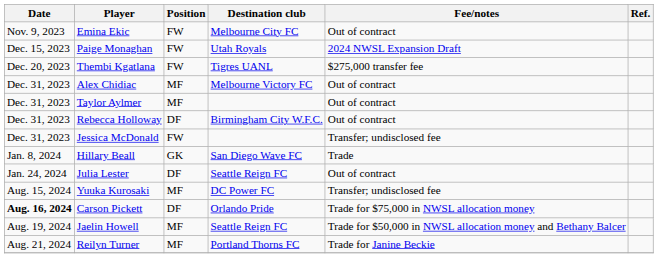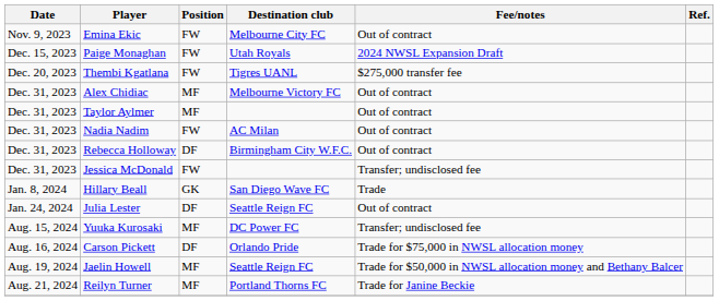 <table class="wikitable">
 <tr>
 <th scope="col">Date</th>
 <th scope="col">Player</th>
 <th scope="col">Position</th>
 <th scope="col">Destination club</th>
 <th scope="col">Fee/notes</th>
 <th scope="col">Ref.</th>
 </tr>
 <tr>
 <td>Nov. 9, 2023</td>
 <td><a href='#'>Emina Ekic</a></td>
 <td>FW</td>
 <td><a href='#'>Melbourne City FC</a></td>
 <td>Out of contract</td>
 <td></td>
 </tr>
 <tr>
 <td>Dec. 15, 2023</td>
 <td><a href='#'>Paige Monaghan</a></td>
 <td>FW</td>
 <td><a href='#'>Utah Royals</a></td>
 <td><a href='#'>2024 NWSL Expansion Draft</a></td>
 <td></td>
 </tr>
 <tr>
 <td>Dec. 20, 2023</td>
 <td><a href='#'>Thembi Kgatlana</a></td>
 <td>FW</td>
 <td><a href='#'>Tigres UANL</a></td>
 <td>$275,000 transfer fee</td>
 <td></td>
 </tr>
 <tr>
 <td>Dec. 31, 2023</td>
 <td><a href='#'>Alex Chidiac</a></td>
 <td>MF</td>
 <td><a href='#'>Melbourne Victory FC</a></td>
 <td>Out of contract</td>
 <td></td>
 </tr>
 <tr>
 <td>Dec. 31, 2023</td>
 <td><a href='#'>Taylor Aylmer</a></td>
 <td>MF</td>
 <td></td>
 <td>Out of contract</td>
 <td></td>
 </tr>
 <tr>
 <td>Dec. 31, 2023</td>
+<td><a href='#'>Nadia Nadim</a></td>
+<td>FW</td>
+<td><a href='#'>AC Milan</a></td>
+<td>Out of contract</td>
+<td></td>
+</tr>
+<tr>
+<td>Dec. 31, 2023</td>
 <td><a href='#'>Rebecca Holloway</a></td>
 <td>DF</td>
 <td><a href='#'>Birmingham City W.F.C.</a></td>
 <td>Out of contract</td>
 <td></td>
 </tr>
 <tr>
 <td>Dec. 31, 2023</td>
 <td><a href='#'>Jessica McDonald</a></td>
 <td>FW</td>
 <td></td>
 <td>Transfer; undisclosed fee</td>
 <td></td>
 </tr>
 <tr>
 <td>Jan. 8, 2024</td>
 <td><a href='#'>Hillary Beall</a></td>
 <td>GK</td>
 <td><a href='#'>San Diego Wave FC</a></td>
 <td>Trade</td>
 <td></td>
 </tr>
 <tr>
 <td>Jan. 24, 2024</td>
 <td><a href='#'>Julia Lester</a></td>
 <td>DF</td>
 <td><a href='#'>Seattle Reign FC</a></td>
 <td>Out of contract</td>
 <td></td>
 </tr>
 <tr>
 <td>Aug. 15, 2024</td>
 <td><a href='#'>Yuuka Kurosaki</a></td>
 <td>MF</td>
 <td><a href='#'>DC Power FC</a></td>
 <td>Transfer; undisclosed fee</td>
 <td></td>
 </tr>
 <tr>
-<td><strong>Aug. 16, 2024</strong></td>
+<td>Aug. 16, 2024</td>
 <td><a href='#'>Carson Pickett</a></td>
 <td>DF</td>
 <td><a href='#'>Orlando Pride</a></td>
 <td>Trade for $75,000 in <a href='#'>NWSL allocation money</a></td>
 <td></td>
 </tr>
 <tr>
 <td>Aug. 19, 2024</td>
 <td><a href='#'>Jaelin Howell</a></td>
 <td>MF</td>
 <td><a href='#'>Seattle Reign FC</a></td>
 <td>Trade for $50,000 in <a href='#'>NWSL allocation money</a> and <a href='#'>Bethany Balcer</a></td>
 <td></td>
 </tr>
 <tr>
 <td>Aug. 21, 2024</td>
 <td><a href='#'>Reilyn Turner</a></td>
 <td>MF</td>
 <td><a href='#'>Portland Thorns FC</a></td>
 <td>Trade for <a href='#'>Janine Beckie</a></td>
 <td></td>
 </tr>
 <tr>
 </tr>
 </table>
